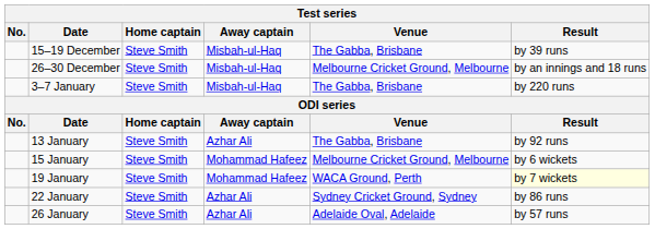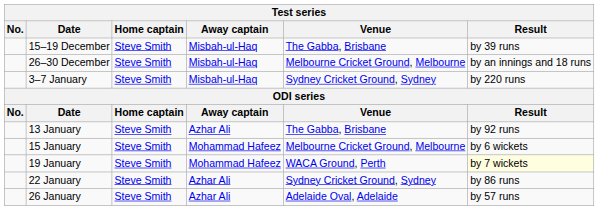 <table class="wikitable">
 <tr>
 <th colspan="6">Test series</th>
 </tr>
 <tr>
 <th>No.</th>
 <th>Date</th>
 <th>Home captain</th>
 <th>Away captain</th>
 <th>Venue</th>
 <th>Result</th>
 </tr>
 <tr>
 <td></td>
 <td>15–19 December</td>
 <td><a href='#'>Steve Smith</a></td>
 <td><a href='#'>Misbah-ul-Haq</a></td>
 <td><a href='#'>The Gabba</a>, <a href='#'>Brisbane</a></td>
 <td> by 39 runs</td>
 </tr>
 <tr>
 <td></td>
 <td>26–30 December</td>
 <td><a href='#'>Steve Smith</a></td>
 <td><a href='#'>Misbah-ul-Haq</a></td>
 <td><a href='#'>Melbourne Cricket Ground</a>, <a href='#'>Melbourne</a></td>
 <td> by an innings and 18 runs</td>
 </tr>
 <tr>
 <td></td>
 <td>3–7 January</td>
 <td><a href='#'>Steve Smith</a></td>
 <td><a href='#'>Misbah-ul-Haq</a></td>
-<td><a href='#'>The Gabba</a>, <a href='#'>Brisbane</a></td>
+<td><a href='#'>Sydney Cricket Ground</a>, <a href='#'>Sydney</a></td>
 <td> by 220 runs</td>
 </tr>
 <tr>
 <th colspan="6">ODI series</th>
 </tr>
 <tr>
 <th>No.</th>
 <th>Date</th>
 <th>Home captain</th>
 <th>Away captain</th>
 <th>Venue</th>
 <th>Result</th>
 </tr>
 <tr>
 <td></td>
 <td>13 January</td>
 <td><a href='#'>Steve Smith</a></td>
 <td><a href='#'>Azhar Ali</a></td>
 <td><a href='#'>The Gabba</a>, <a href='#'>Brisbane</a></td>
 <td> by 92 runs</td>
 </tr>
 <tr>
 <td></td>
 <td>15 January</td>
 <td><a href='#'>Steve Smith</a></td>
 <td><a href='#'>Mohammad Hafeez</a></td>
 <td><a href='#'>Melbourne Cricket Ground</a>, <a href='#'>Melbourne</a></td>
 <td> by 6 wickets</td>
 </tr>
 <tr>
 <td></td>
 <td>19 January</td>
 <td><a href='#'>Steve Smith</a></td>
 <td><a href='#'>Mohammad Hafeez</a></td>
 <td><a href='#'>WACA Ground</a>, <a href='#'>Perth</a></td>
 <td style="background: lightyellow;"> by 7 wickets</td>
 </tr>
 <tr>
 <td></td>
 <td>22 January</td>
 <td><a href='#'>Steve Smith</a></td>
 <td><a href='#'>Azhar Ali</a></td>
 <td><a href='#'>Sydney Cricket Ground</a>, <a href='#'>Sydney</a></td>
 <td> by 86 runs</td>
 </tr>
 <tr>
 <td></td>
 <td>26 January</td>
 <td><a href='#'>Steve Smith</a></td>
 <td><a href='#'>Azhar Ali</a></td>
 <td><a href='#'>Adelaide Oval</a>, <a href='#'>Adelaide</a></td>
 <td> by 57 runs</td>
 </tr>
 </table>
